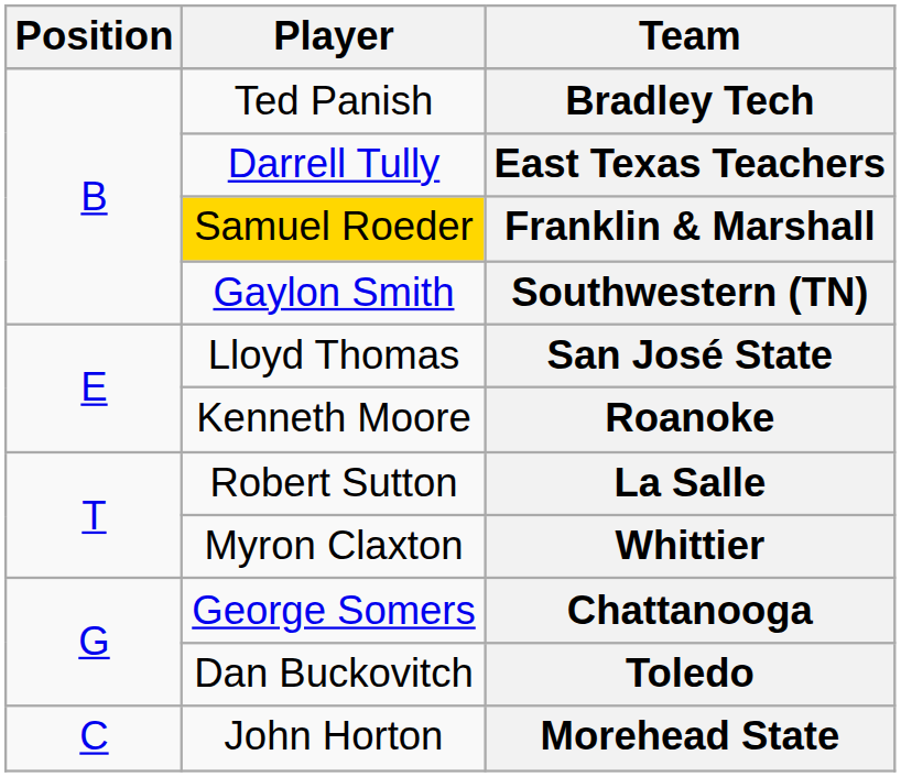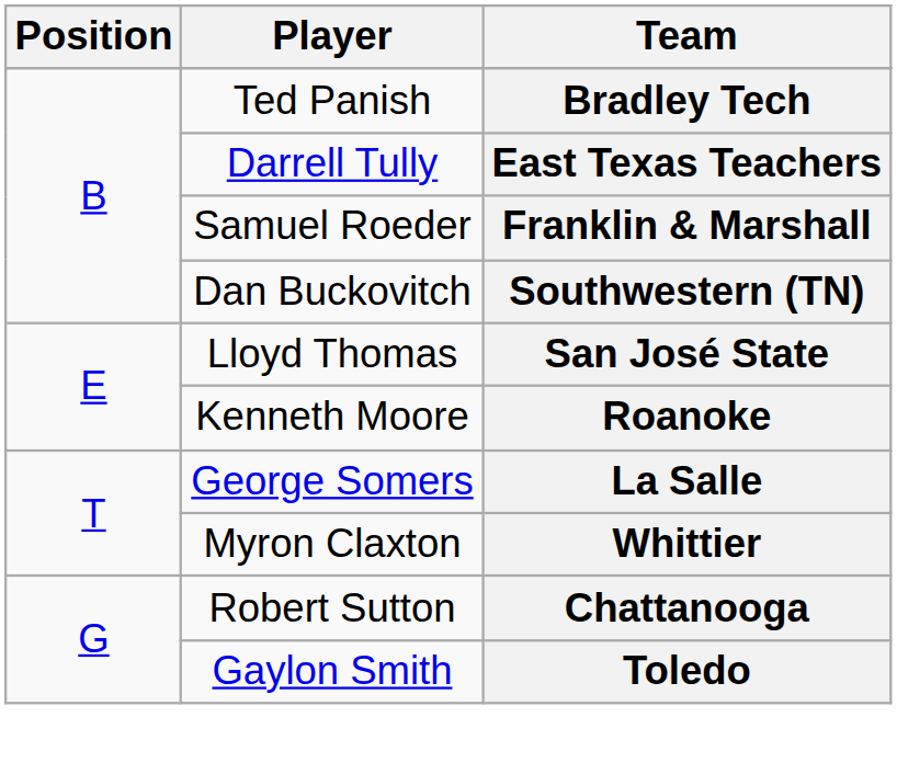 <table class="wikitable">
 <tr>
 <th>Position</th>
 <th>Player</th>
 <th>Team</th>
 </tr>
 <tr>
 </tr>
 <tr style="text-align:center;">
 <td rowspan="4"><a href='#'>B</a></td>
 <td>Ted Panish</td>
 <th Style = >Bradley Tech</th>
 </tr>
 <tr style="text-align:center;">
 <td><a href='#'>Darrell Tully</a></td>
 <th Style = >East Texas Teachers</th>
 </tr>
 <tr style="text-align:center;">
-<td style="background: gold;">Samuel Roeder</td>
+<td>Samuel Roeder</td>
 <th Style = >Franklin & Marshall</th>
 </tr>
 <tr style="text-align:center;">
-<td><a href='#'>Gaylon Smith</a></td>
+<td>Dan Buckovitch</td>
 <th Style = >Southwestern (TN)</th>
 </tr>
 <tr style="text-align:center;">
 <td rowspan="2"><a href='#'>E</a></td>
 <td>Lloyd Thomas</td>
 <th Style = >San José State</th>
 </tr>
 <tr style="text-align:center;">
 <td>Kenneth Moore</td>
 <th Style = >Roanoke</th>
 </tr>
 <tr style="text-align:center;">
 <td rowspan="2"><a href='#'>T</a></td>
-<td>Robert Sutton</td>
+<td><a href='#'>George Somers</a></td>
 <th Style = >La Salle</th>
 </tr>
 <tr style="text-align:center;">
 <td>Myron Claxton</td>
 <th Style = >Whittier</th>
 </tr>
 <tr style="text-align:center;">
 <td rowspan="2"><a href='#'>G</a></td>
-<td><a href='#'>George Somers</a></td>
+<td>Robert Sutton</td>
 <th Style = >Chattanooga</th>
 </tr>
 <tr style="text-align:center;">
-<td>Dan Buckovitch</td>
+<td><a href='#'>Gaylon Smith</a></td>
 <th Style = >Toledo</th>
 </tr>
-<tr style="text-align:center;">
-<td><a href='#'>C</a></td>
-<td>John Horton</td>
-<th Style = >Morehead State</th>
-</tr>
 </table>
